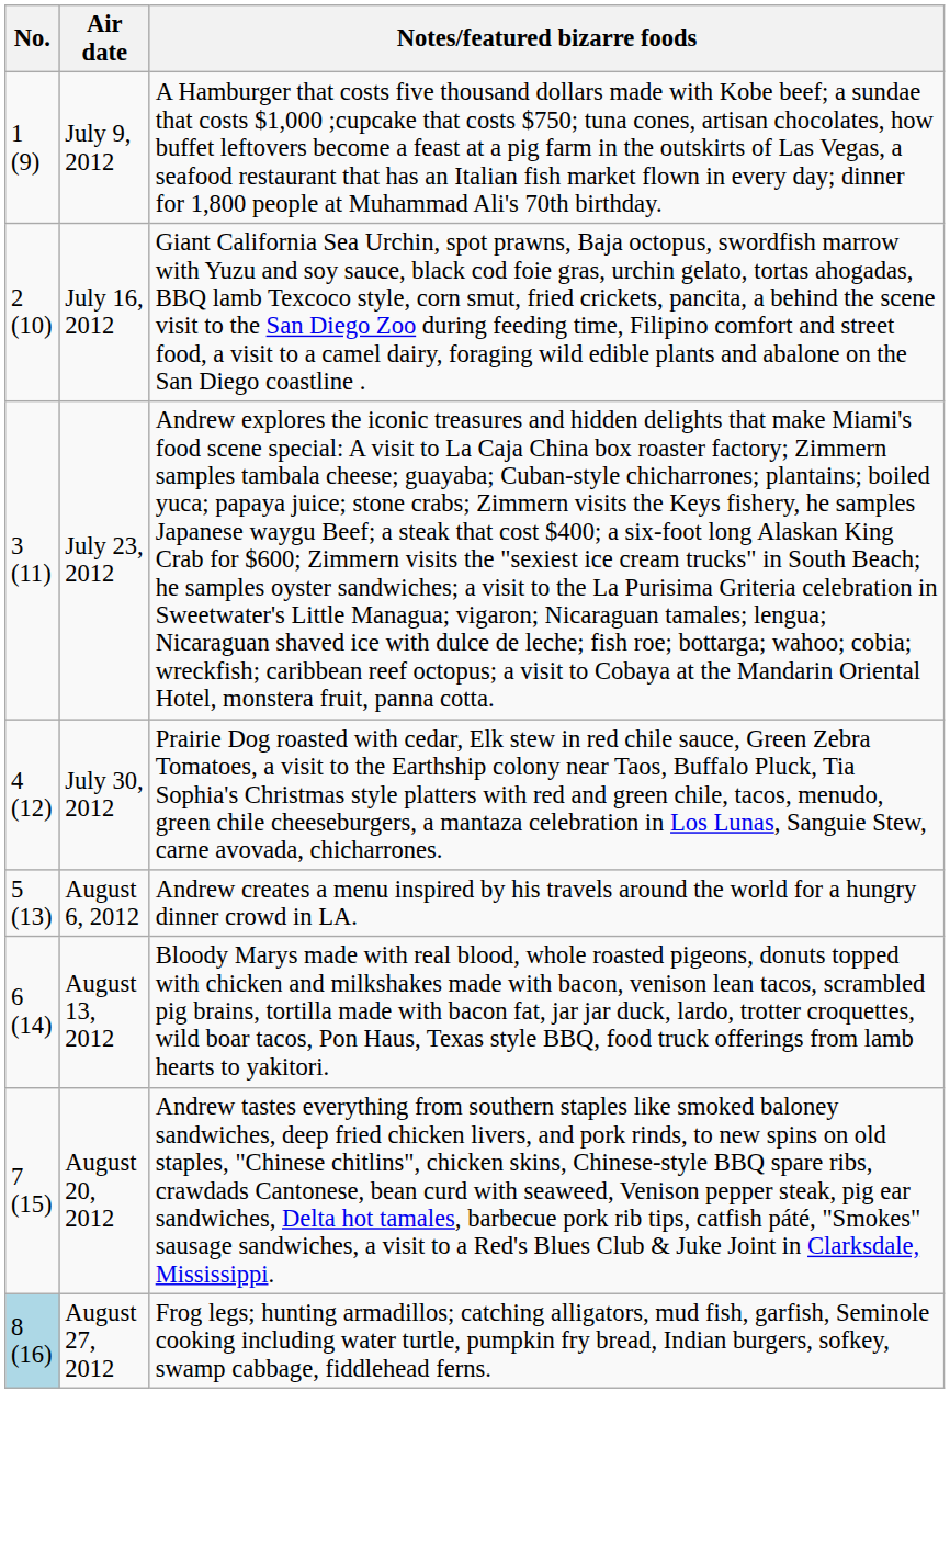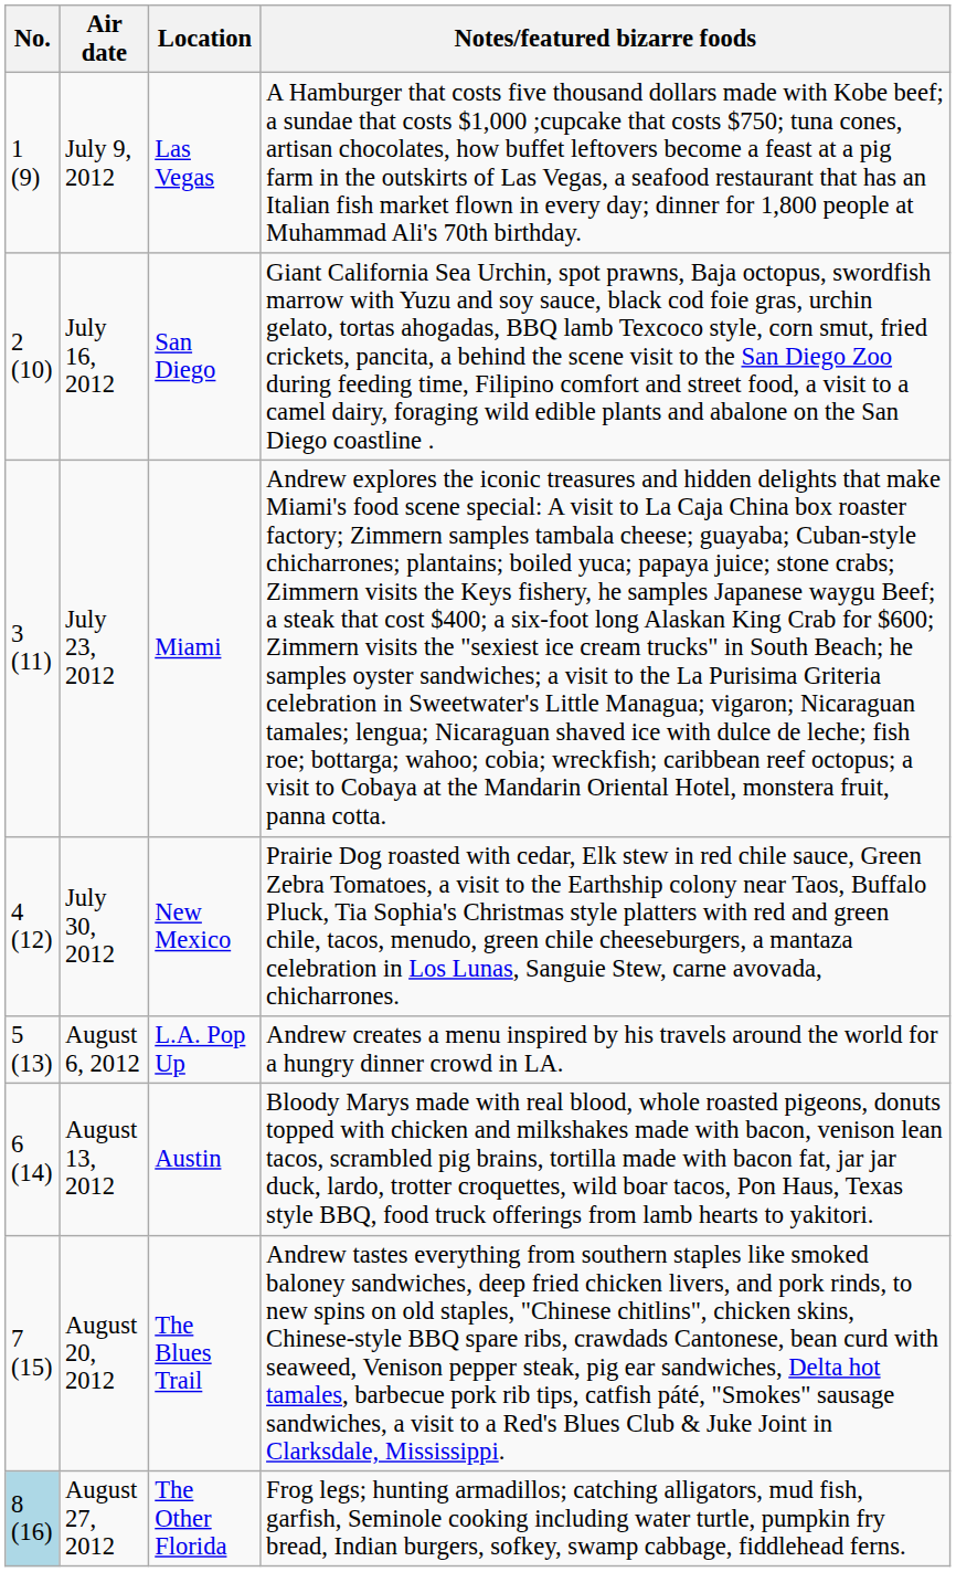 <table class="wikitable">
 <tr style="background:#EFEFEF">
 <th>No.</th>
 <th>Air date</th>
+<th>Location</th>
 <th>Notes/featured bizarre foods</th>
 </tr>
 <tr>
 <td>1 (9)</td>
 <td>July 9, 2012</td>
+<td><a href='#'>Las Vegas</a></td>
 <td>A Hamburger that costs five thousand dollars made with Kobe beef; a sundae that costs $1,000 ;cupcake that costs $750; tuna cones, artisan chocolates, how buffet leftovers become a feast at a pig farm in the outskirts of Las Vegas, a seafood restaurant that has an Italian fish market flown in every day; dinner for 1,800 people at Muhammad Ali's 70th birthday.</td>
 </tr>
 <tr>
 <td>2 (10)</td>
 <td>July 16, 2012</td>
+<td><a href='#'>San Diego</a></td>
 <td>Giant California Sea Urchin, spot prawns, Baja octopus, swordfish marrow with Yuzu and soy sauce, black cod foie gras, urchin gelato, tortas ahogadas, BBQ lamb Texcoco style, corn smut, fried crickets, pancita, a behind the scene visit to the <a href='#'>San Diego Zoo</a> during feeding time, Filipino comfort and street food, a visit to a camel dairy, foraging wild edible plants and abalone on the San Diego coastline .</td>
 </tr>
 <tr>
 <td>3 (11)</td>
 <td>July 23, 2012</td>
+<td><a href='#'>Miami</a></td>
 <td>Andrew explores the iconic treasures and hidden delights that make Miami's food scene special: A visit to La Caja China box roaster factory; Zimmern samples tambala cheese; guayaba; Cuban-style chicharrones; plantains; boiled yuca; papaya juice; stone crabs; Zimmern visits the Keys fishery, he samples Japanese waygu Beef; a steak that cost $400; a six-foot long Alaskan King Crab for $600; Zimmern visits the "sexiest ice cream trucks" in South Beach; he samples oyster sandwiches; a visit to the La Purisima Griteria celebration in Sweetwater's Little Managua; vigaron; Nicaraguan tamales; lengua; Nicaraguan shaved ice with dulce de leche; fish roe; bottarga; wahoo; cobia; wreckfish; caribbean reef octopus; a visit to Cobaya at the Mandarin Oriental Hotel, monstera fruit, panna cotta.</td>
 </tr>
 <tr>
 <td>4 (12)</td>
 <td>July 30, 2012</td>
+<td><a href='#'>New Mexico</a></td>
 <td>Prairie Dog roasted with cedar, Elk stew in red chile sauce, Green Zebra Tomatoes, a visit to the Earthship colony near Taos, Buffalo Pluck, Tia Sophia's Christmas style platters with red and green chile, tacos, menudo, green chile cheeseburgers, a mantaza celebration in <a href='#'>Los Lunas</a>, Sanguie Stew, carne avovada, chicharrones.</td>
 </tr>
 <tr>
 <td>5 (13)</td>
 <td>August 6, 2012</td>
+<td><a href='#'>L.A. Pop Up</a></td>
 <td>Andrew creates a menu inspired by his travels around the world for a hungry dinner crowd in LA.</td>
 </tr>
 <tr>
 <td>6 (14)</td>
 <td>August 13, 2012</td>
+<td><a href='#'>Austin</a></td>
 <td>Bloody Marys made with real blood, whole roasted pigeons, donuts topped with chicken and milkshakes made with bacon, venison lean tacos, scrambled pig brains, tortilla made with bacon fat, jar jar duck, lardo, trotter croquettes, wild boar tacos, Pon Haus, Texas style BBQ, food truck offerings from lamb hearts to yakitori.</td>
 </tr>
 <tr>
 <td>7 (15)</td>
 <td>August 20, 2012</td>
+<td><a href='#'>The Blues Trail</a></td>
 <td>Andrew tastes everything from southern staples like smoked baloney sandwiches, deep fried chicken livers, and pork rinds, to new spins on old staples, "Chinese chitlins", chicken skins, Chinese-style BBQ spare ribs, crawdads Cantonese, bean curd with seaweed, Venison pepper steak, pig ear sandwiches, <a href='#'>Delta hot tamales</a>, barbecue pork rib tips, catfish páté, "Smokes" sausage sandwiches, a visit to a Red's Blues Club & Juke Joint in <a href='#'>Clarksdale, Mississippi</a>.</td>
 </tr>
 <tr>
 <td style="background: lightblue;">8 (16)</td>
 <td>August 27, 2012</td>
+<td><a href='#'>The Other Florida</a></td>
 <td>Frog legs; hunting armadillos; catching alligators, mud fish, garfish, Seminole cooking including water turtle, pumpkin fry bread, Indian burgers, sofkey, swamp cabbage, fiddlehead ferns.</td>
 </tr>
 </table>
